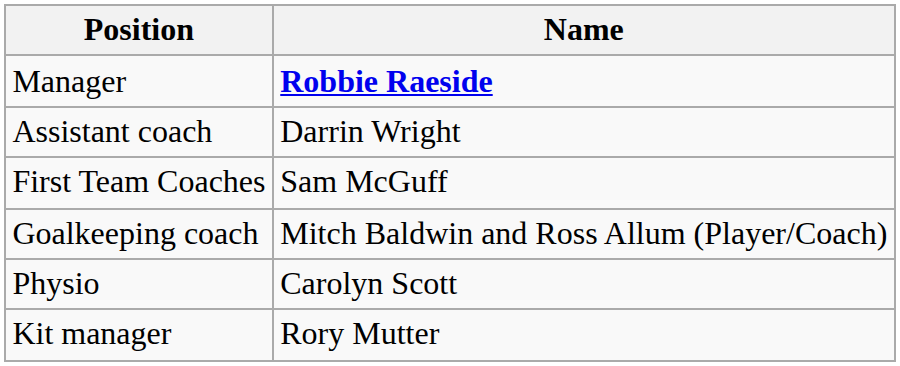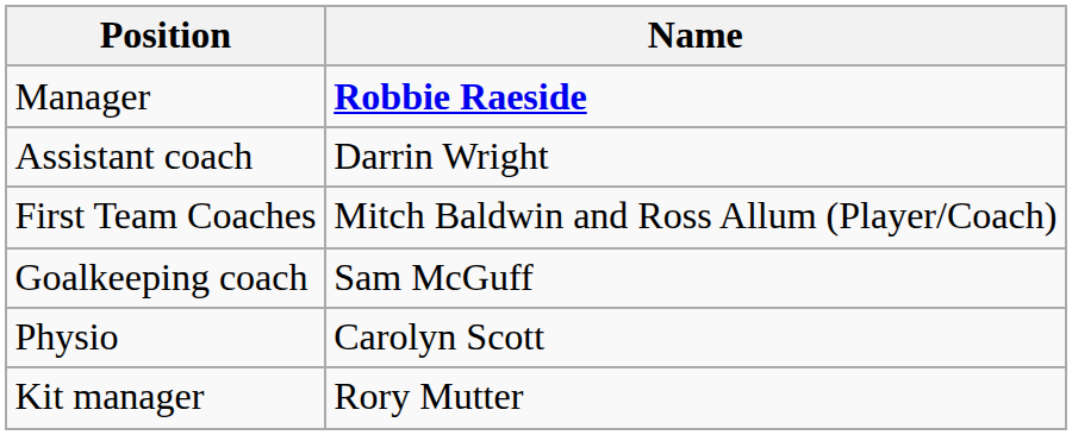 <table class="wikitable">
 <tr>
 <th>Position</th>
 <th>Name</th>
 </tr>
 <tr>
 <td>Manager</td>
 <td><strong><a href='#'>Robbie Raeside</a></strong></td>
 </tr>
 <tr>
 <td>Assistant coach</td>
 <td>Darrin Wright</td>
 </tr>
 <tr>
 <td>First Team Coaches</td>
-<td>Sam McGuff</td>
+<td>Mitch Baldwin and Ross Allum (Player/Coach)</td>
 </tr>
 <tr>
 <td>Goalkeeping coach</td>
-<td>Mitch Baldwin and Ross Allum (Player/Coach)</td>
+<td>Sam McGuff</td>
 </tr>
 <tr>
 <td>Physio</td>
 <td>Carolyn Scott</td>
 </tr>
 <tr>
 <td>Kit manager</td>
 <td>Rory Mutter</td>
 </tr>
 </table>
